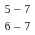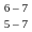 <table style="text-align:center">
 <tr>
 <th width=200></th>
 <th width=100></th>
 <th width=200></th>
 </tr>
 <tr>
 <td align=right></td>
-<td>5 – 7</td>
+<td>6 – 7</td>
 <td align=left><strong></strong></td>
 </tr>
 <tr>
 <td align=right></td>
-<td>6 – 7</td>
+<td>5 – 7</td>
 <td align=left><strong></strong></td>
 </tr>
 </table>
